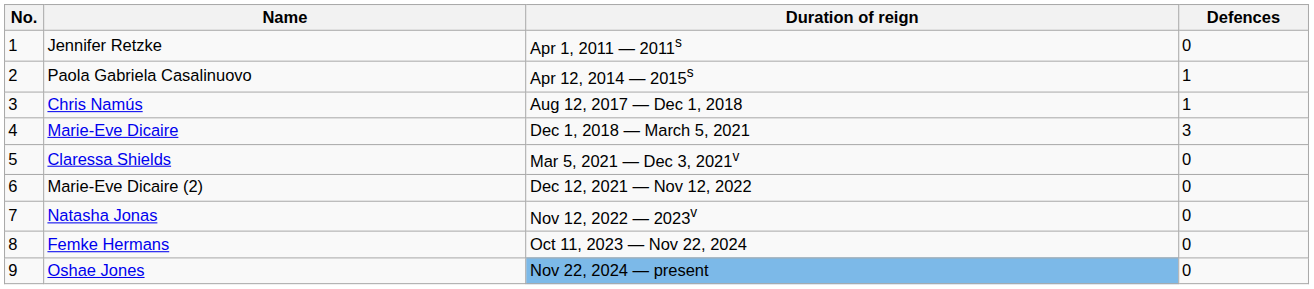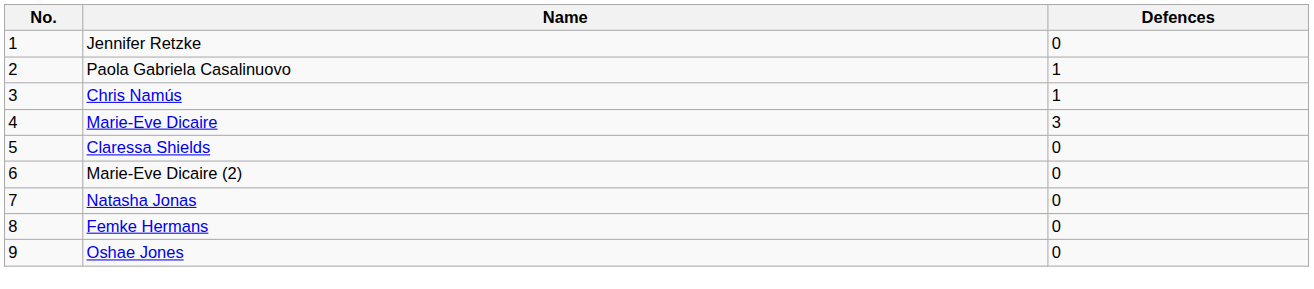 <table class="wikitable" width=80%>
 <tr>
 <th width=3%>No.</th>
 <th width=37%>Name</th>
-<th width=50%>Duration of reign</th>
 <th width=10%>Defences</th>
 </tr>
 <tr>
 <td>1</td>
 <td align=left> Jennifer Retzke</td>
-<td>Apr 1, 2011 — 2011<sup>s</sup></td>
 <td>0</td>
 </tr>
 <tr>
 <td>2</td>
 <td align=left> Paola Gabriela Casalinuovo</td>
-<td>Apr 12, 2014 — 2015<sup>s</sup></td>
 <td>1</td>
 </tr>
 <tr>
 <td>3</td>
 <td align=left> <a href='#'>Chris Namús</a></td>
-<td>Aug 12, 2017 — Dec 1, 2018</td>
 <td>1</td>
 </tr>
 <tr>
 <td>4</td>
 <td align=left> <a href='#'>Marie-Eve Dicaire</a></td>
-<td>Dec 1, 2018 — March 5, 2021</td>
 <td>3</td>
 </tr>
 <tr>
 <td>5</td>
 <td align=left> <a href='#'>Claressa Shields</a></td>
-<td>Mar 5, 2021 — Dec 3, 2021<sup>v</sup></td>
 <td>0</td>
 </tr>
 <tr>
 <td>6</td>
 <td align=left> Marie-Eve Dicaire (2)</td>
-<td>Dec 12, 2021 — Nov 12, 2022</td>
 <td>0</td>
 </tr>
 <tr>
 <td>7</td>
 <td align=left> <a href='#'>Natasha Jonas</a></td>
-<td>Nov 12, 2022 — 2023<sup>v</sup></td>
 <td>0</td>
 </tr>
 <tr>
 <td>8</td>
 <td align=left> <a href='#'>Femke Hermans</a></td>
-<td>Oct 11, 2023 — Nov 22, 2024</td>
 <td>0</td>
 </tr>
 <tr>
 <td>9</td>
 <td align=left> <a href='#'>Oshae Jones</a></td>
-<td style="background:#7CB9E8;" width=5px>Nov 22, 2024 — present</td>
 <td>0</td>
 </tr>
 </table>
